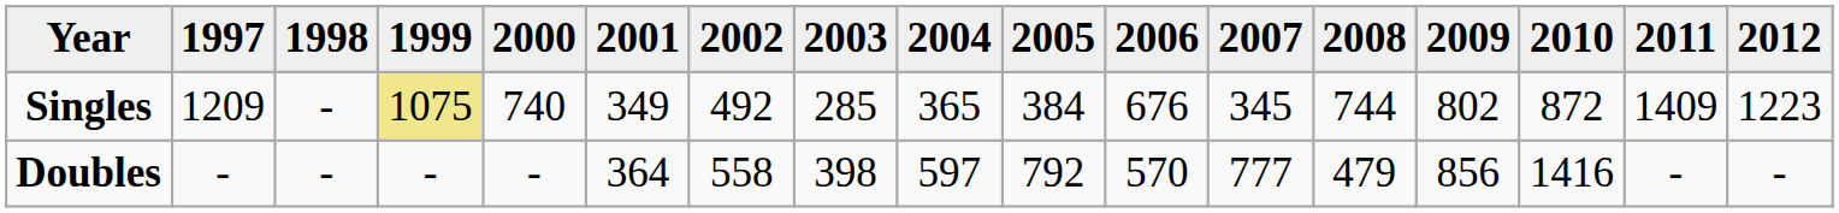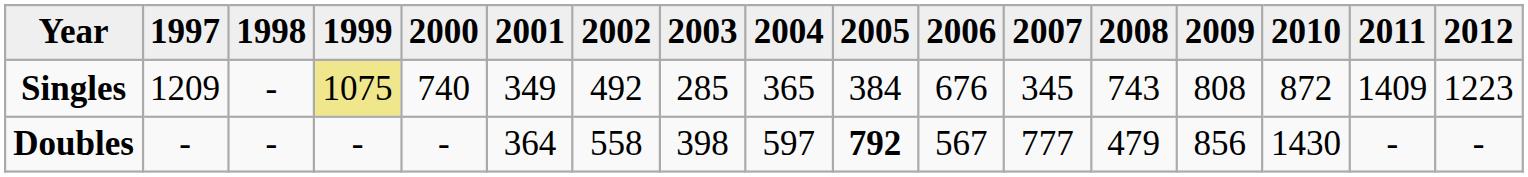 <table class="wikitable">
 <tr bgcolor="#efefef">
 <td align="center"><strong>Year</strong></td>
 <td align="center"><strong>1997</strong></td>
 <td align="center"><strong>1998</strong></td>
 <td align="center"><strong>1999</strong></td>
 <td align="center"><strong>2000</strong></td>
 <td align="center"><strong>2001</strong></td>
 <td align="center"><strong>2002</strong></td>
 <td align="center"><strong>2003</strong></td>
 <td align="center"><strong>2004</strong></td>
 <td align="center"><strong>2005</strong></td>
 <td align="center"><strong>2006</strong></td>
 <td align="center"><strong>2007</strong></td>
 <td align="center"><strong>2008</strong></td>
 <td align="center"><strong>2009</strong></td>
 <td align="center"><strong>2010</strong></td>
 <td align="center"><strong>2011</strong></td>
 <td align="center"><strong>2012</strong></td>
 </tr>
 <tr>
 <td align="center" valign="top"><strong>Singles</strong></td>
 <td align="center" valign="top">1209</td>
 <td align="center" valign="top">-</td>
 <td align="center" valign="top" style="background: khaki;">1075</td>
 <td align="center" valign="top">740</td>
 <td align="center" valign="top">349</td>
 <td align="center" valign="top">492</td>
 <td align="center" valign="top">285</td>
 <td align="center" valign="top">365</td>
 <td align="center" valign="top">384</td>
 <td align="center" valign="top">676</td>
 <td align="center" valign="top">345</td>
-<td align="center" valign="top">744</td>
-<td align="center" valign="top">802</td>
+<td align="center" valign="top">743</td>
+<td align="center" valign="top">808</td>
 <td align="center" valign="top">872</td>
 <td align="center" valign="top">1409</td>
 <td align="center" valign="top">1223</td>
 </tr>
 <tr>
 <td align="center" valign="top"><strong>Doubles</strong></td>
 <td align="center" valign="top">-</td>
 <td align="center" valign="top">-</td>
 <td align="center" valign="top">-</td>
 <td align="center" valign="top">-</td>
 <td align="center" valign="top">364</td>
 <td align="center" valign="top">558</td>
 <td align="center" valign="top">398</td>
 <td align="center" valign="top">597</td>
-<td align="center" valign="top">792</td>
-<td align="center" valign="top">570</td>
+<td align="center" valign="top"><strong>792</strong></td>
+<td align="center" valign="top">567</td>
 <td align="center" valign="top">777</td>
 <td align="center" valign="top">479</td>
 <td align="center" valign="top">856</td>
-<td align="center" valign="top">1416</td>
+<td align="center" valign="top">1430</td>
 <td align="center" valign="top">-</td>
 <td align="center" valign="top">-</td>
 </tr>
 </table>
